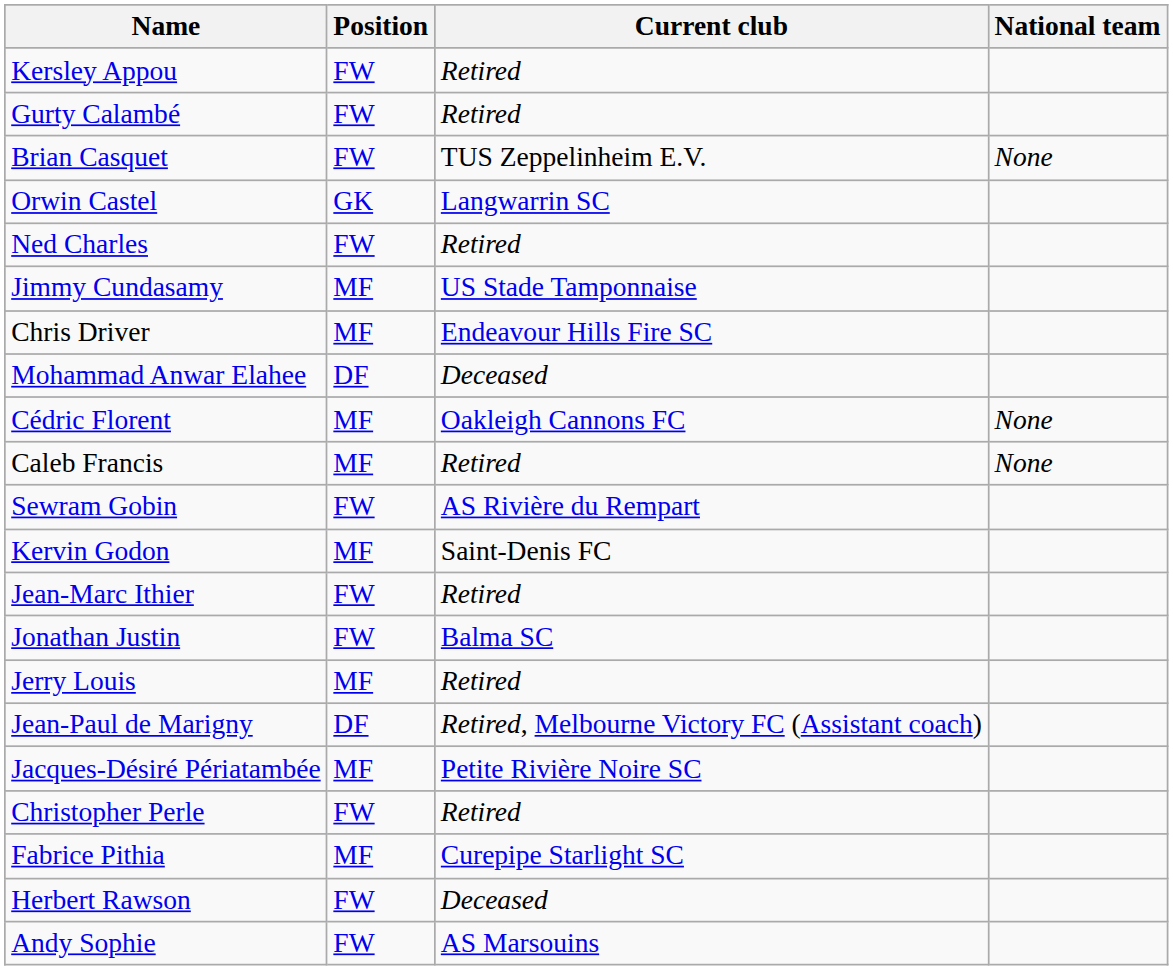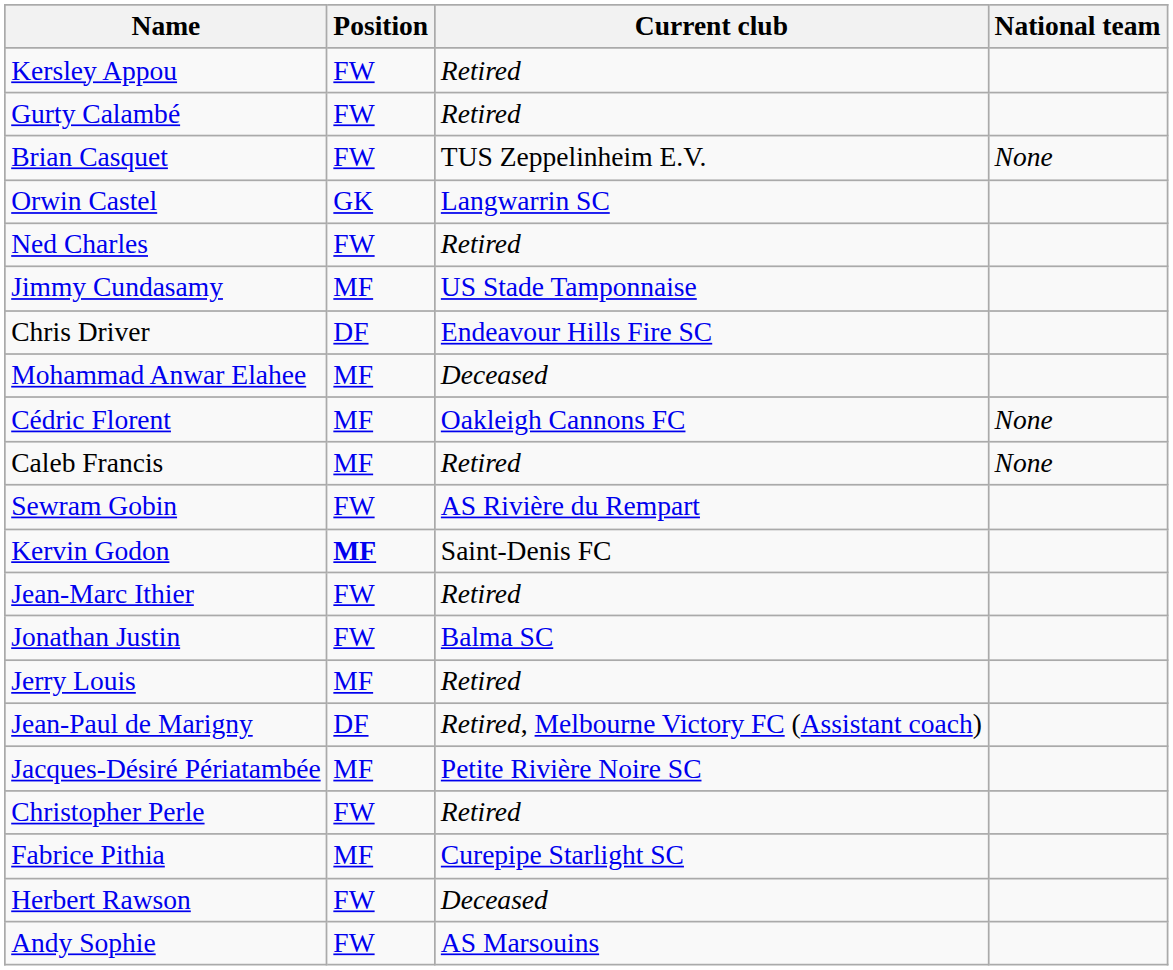 <table class="wikitable" style="text-align: left;">
 <tr>
 <th><strong>Name</strong></th>
 <th><strong>Position</strong></th>
 <th><strong>Current club</strong></th>
 <th><strong>National team</strong></th>
 </tr>
 <tr>
 <td><a href='#'>Kersley Appou</a></td>
 <td><a href='#'>FW</a></td>
 <td><em>Retired</em></td>
 <td></td>
 </tr>
 <tr>
 <td><a href='#'>Gurty Calambé</a></td>
 <td><a href='#'>FW</a></td>
 <td><em>Retired</em></td>
 <td></td>
 </tr>
 <tr>
 <td><a href='#'>Brian Casquet</a></td>
 <td><a href='#'>FW</a></td>
 <td> TUS Zeppelinheim E.V.</td>
 <td><em>None</em></td>
 </tr>
 <tr>
 <td><a href='#'>Orwin Castel</a></td>
 <td><a href='#'>GK</a></td>
 <td> <a href='#'>Langwarrin SC</a></td>
 <td></td>
 </tr>
 <tr>
 <td><a href='#'>Ned Charles</a></td>
 <td><a href='#'>FW</a></td>
 <td><em>Retired</em></td>
 <td></td>
 </tr>
 <tr>
 <td><a href='#'>Jimmy Cundasamy</a></td>
 <td><a href='#'>MF</a></td>
 <td> <a href='#'>US Stade Tamponnaise</a></td>
 <td></td>
 </tr>
 <tr>
 <td>Chris Driver</td>
-<td><a href='#'>MF</a></td>
+<td><a href='#'>DF</a></td>
 <td> <a href='#'>Endeavour Hills Fire SC</a></td>
 <td></td>
 </tr>
 <tr>
 <td><a href='#'>Mohammad Anwar Elahee</a></td>
-<td><a href='#'>DF</a></td>
+<td><a href='#'>MF</a></td>
 <td><em>Deceased</em></td>
 <td></td>
 </tr>
 <tr>
 <td><a href='#'>Cédric Florent</a></td>
 <td><a href='#'>MF</a></td>
 <td> <a href='#'>Oakleigh Cannons FC</a></td>
 <td><em>None</em></td>
 </tr>
 <tr>
 <td>Caleb Francis</td>
 <td><a href='#'>MF</a></td>
 <td><em>Retired</em></td>
 <td><em>None</em></td>
 </tr>
 <tr>
 <td><a href='#'>Sewram Gobin</a></td>
 <td><a href='#'>FW</a></td>
 <td> <a href='#'>AS Rivière du Rempart</a></td>
 <td></td>
 </tr>
 <tr>
 <td><a href='#'>Kervin Godon</a></td>
-<td><a href='#'>MF</a></td>
+<td><strong><a href='#'>MF</a></strong></td>
 <td> Saint-Denis FC</td>
 <td></td>
 </tr>
 <tr>
 <td><a href='#'>Jean-Marc Ithier</a></td>
 <td><a href='#'>FW</a></td>
 <td><em>Retired</em></td>
 <td></td>
 </tr>
 <tr>
 <td><a href='#'>Jonathan Justin</a></td>
 <td><a href='#'>FW</a></td>
 <td> <a href='#'>Balma SC</a></td>
 <td></td>
 </tr>
 <tr>
 <td><a href='#'>Jerry Louis</a></td>
 <td><a href='#'>MF</a></td>
 <td><em>Retired</em></td>
 <td></td>
 </tr>
 <tr>
 <td><a href='#'>Jean-Paul de Marigny</a></td>
 <td><a href='#'>DF</a></td>
 <td><em>Retired</em>,  <a href='#'>Melbourne Victory FC</a> (<a href='#'>Assistant coach</a>)</td>
 <td></td>
 </tr>
 <tr>
 <td><a href='#'>Jacques-Désiré Périatambée</a></td>
 <td><a href='#'>MF</a></td>
 <td> <a href='#'>Petite Rivière Noire SC</a></td>
 <td></td>
 </tr>
 <tr>
 <td><a href='#'>Christopher Perle</a></td>
 <td><a href='#'>FW</a></td>
 <td><em>Retired</em></td>
 <td></td>
 </tr>
 <tr>
 <td><a href='#'>Fabrice Pithia</a></td>
 <td><a href='#'>MF</a></td>
 <td> <a href='#'>Curepipe Starlight SC</a></td>
 <td></td>
 </tr>
 <tr>
 <td><a href='#'>Herbert Rawson</a></td>
 <td><a href='#'>FW</a></td>
 <td><em>Deceased</em></td>
 <td></td>
 </tr>
 <tr>
 <td><a href='#'>Andy Sophie</a></td>
 <td><a href='#'>FW</a></td>
 <td> <a href='#'>AS Marsouins</a></td>
 <td></td>
 </tr>
 </table>
